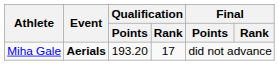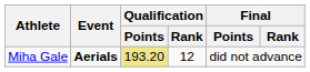 <table class="wikitable" style="font-size:90%">
 <tr>
 <th rowspan="2">Athlete</th>
 <th rowspan="2">Event</th>
 <th colspan="2">Qualification</th>
 <th colspan="2">Final</th>
 </tr>
 <tr>
 <th>Points</th>
 <th>Rank</th>
 <th>Points</th>
 <th>Rank</th>
 </tr>
 <tr>
 <td><a href='#'>Miha Gale</a></td>
 <td><strong>Aerials</strong></td>
-<td align="center">193.20</td>
-<td align="center">17</td>
+<td align="center" style="background: khaki;">193.20</td>
+<td align="center">12</td>
 <td colspan="2">did not advance</td>
 </tr>
 </table>
